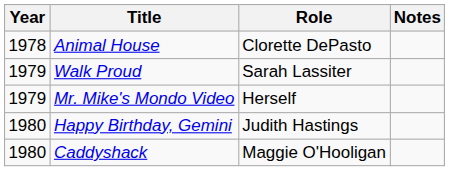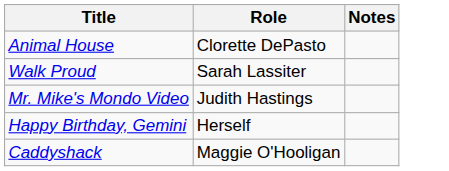 <table class="wikitable">
 <tr>
-<th>Year</th>
 <th>Title</th>
 <th>Role</th>
 <th>Notes</th>
 </tr>
 <tr>
-<td>1978</td>
 <td><em><a href='#'>Animal House</a></em></td>
 <td>Clorette DePasto</td>
 <td></td>
 </tr>
 <tr>
-<td>1979</td>
 <td><em><a href='#'>Walk Proud</a></em></td>
 <td>Sarah Lassiter</td>
 <td></td>
 </tr>
 <tr>
-<td>1979</td>
 <td><em><a href='#'>Mr. Mike's Mondo Video</a></em></td>
+<td>Judith Hastings</td>
+<td></td>
+</tr>
+<tr>
+<td><em><a href='#'>Happy Birthday, Gemini</a></em></td>
 <td>Herself</td>
 <td></td>
 </tr>
 <tr>
-<td>1980</td>
-<td><em><a href='#'>Happy Birthday, Gemini</a></em></td>
-<td>Judith Hastings</td>
-<td></td>
-</tr>
-<tr>
-<td>1980</td>
 <td><em><a href='#'>Caddyshack</a></em></td>
 <td>Maggie O'Hooligan</td>
 <td></td>
 </tr>
 </table>
